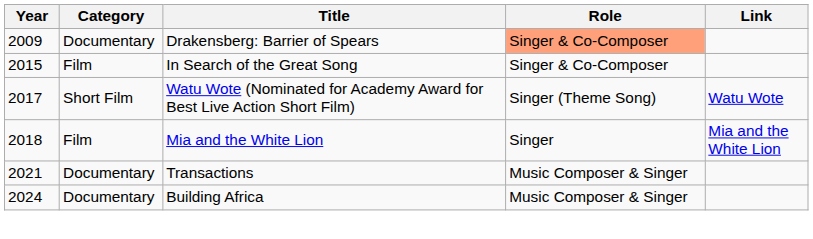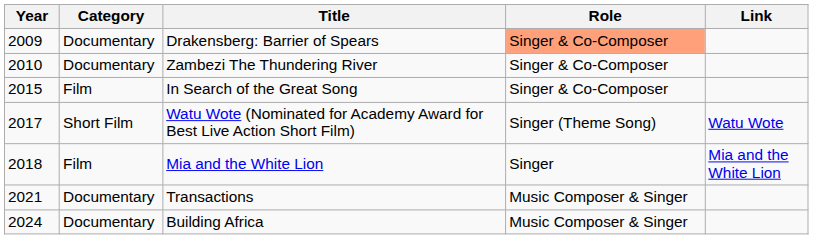 <table class="wikitable sortable">
 <tr>
 <th style="width:50px;">Year</th>
 <th style="width:100px;">Category</th>
 <th style="width:350px;">Title</th>
 <th style="width:200px;">Role</th>
 <th style="width:100px;">Link</th>
 </tr>
 <tr>
 <td>2009</td>
 <td>Documentary</td>
 <td>Drakensberg: Barrier of Spears</td>
 <td style="background: lightsalmon;">Singer & Co-Composer</td>
+<td></td>
+</tr>
+<tr>
+<td>2010</td>
+<td>Documentary</td>
+<td>Zambezi The Thundering River</td>
+<td>Singer & Co-Composer</td>
 <td></td>
 </tr>
 <tr>
 <td>2015</td>
 <td>Film</td>
 <td>In Search of the Great Song</td>
 <td>Singer & Co-Composer</td>
 <td></td>
 </tr>
 <tr>
 <td>2017</td>
 <td>Short Film</td>
 <td><a href='#'>Watu Wote</a> (Nominated for Academy Award for Best Live Action Short Film)</td>
 <td>Singer (Theme Song)</td>
 <td><a href='#'>Watu Wote</a></td>
 </tr>
 <tr>
 <td>2018</td>
 <td>Film</td>
 <td><a href='#'>Mia and the White Lion</a></td>
 <td>Singer</td>
 <td><a href='#'>Mia and the White Lion</a></td>
 </tr>
 <tr>
 <td>2021</td>
 <td>Documentary</td>
 <td>Transactions</td>
 <td>Music Composer & Singer</td>
 <td></td>
 </tr>
 <tr>
 <td>2024</td>
 <td>Documentary</td>
 <td>Building Africa</td>
 <td>Music Composer & Singer</td>
 <td></td>
 </tr>
 </table>
